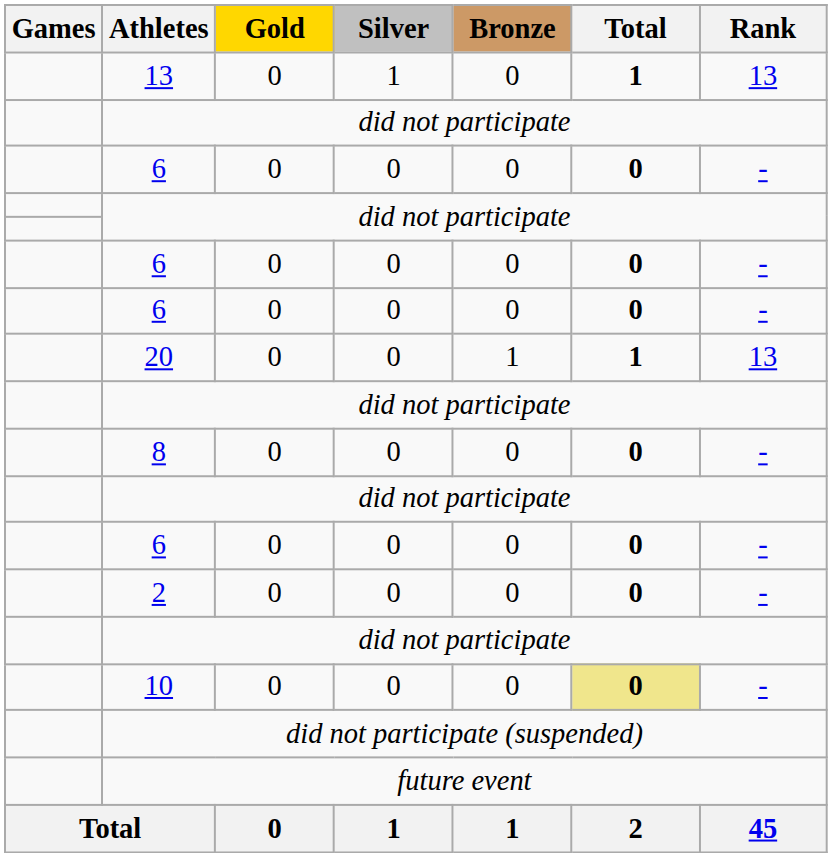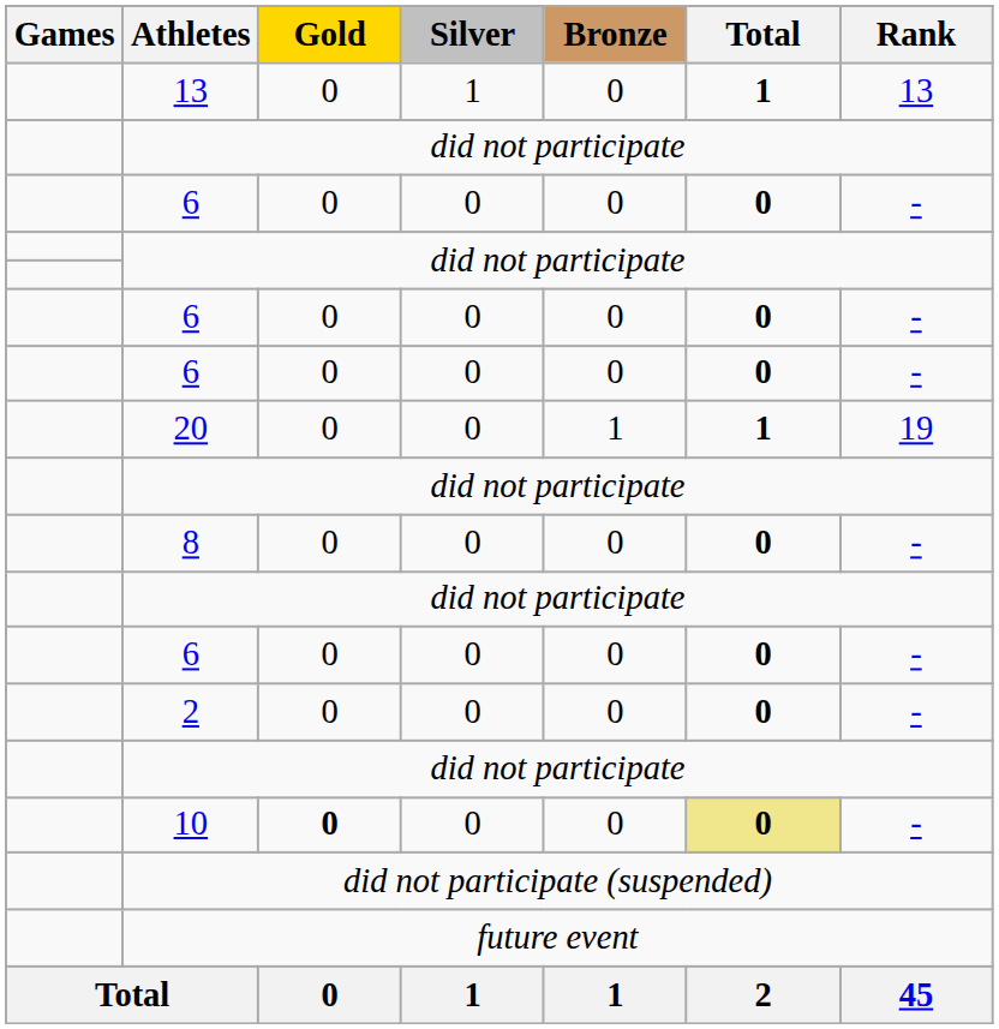 <table class="wikitable" style="text-align:center; font-size:90%;">
 <tr>
 <th>Games</th>
 <th>Athletes</th>
 <td style="background:gold; width:3.7em; font-weight:bold;">Gold</td>
 <td style="background:silver; width:3.7em; font-weight:bold;">Silver</td>
 <td style="background:#cc9966; width:3.7em; font-weight:bold;">Bronze</td>
 <th style="width:4em; font-weight:bold;">Total</th>
 <th style="width:4em; font-weight:bold;">Rank</th>
 </tr>
 <tr>
 <td align=left></td>
 <td><a href='#'>13</a></td>
 <td>0</td>
 <td>1</td>
 <td>0</td>
 <td><strong>1</strong></td>
 <td><a href='#'>13</a></td>
 </tr>
 <tr>
 <td align=left></td>
 <td colspan=6><em>did not participate</em></td>
 </tr>
 <tr>
 <td align=left></td>
 <td><a href='#'>6</a></td>
 <td>0</td>
 <td>0</td>
 <td>0</td>
 <td><strong>0</strong></td>
 <td><a href='#'>-</a></td>
 </tr>
 <tr>
 <td align=left></td>
 <td colspan=6; rowspan=2><em>did not participate</em></td>
 </tr>
 <tr>
 <td align=left></td>
 </tr>
 <tr>
 <td align=left></td>
 <td><a href='#'>6</a></td>
 <td>0</td>
 <td>0</td>
 <td>0</td>
 <td><strong>0</strong></td>
 <td><a href='#'>-</a></td>
 </tr>
 <tr>
 <td align=left></td>
 <td><a href='#'>6</a></td>
 <td>0</td>
 <td>0</td>
 <td>0</td>
 <td><strong>0</strong></td>
 <td><a href='#'>-</a></td>
 </tr>
 <tr>
 <td align=left></td>
 <td><a href='#'>20</a></td>
 <td>0</td>
 <td>0</td>
 <td>1</td>
 <td><strong>1</strong></td>
-<td><a href='#'>13</a></td>
+<td><a href='#'>19</a></td>
 </tr>
 <tr>
 <td align=left></td>
 <td colspan=6><em>did not participate</em></td>
 </tr>
 <tr>
 <td align=left></td>
 <td><a href='#'>8</a></td>
 <td>0</td>
 <td>0</td>
 <td>0</td>
 <td><strong>0</strong></td>
 <td><a href='#'>-</a></td>
 </tr>
 <tr>
 <td align=left></td>
 <td colspan=6><em>did not participate</em></td>
 </tr>
 <tr>
 <td align=left></td>
 <td><a href='#'>6</a></td>
 <td>0</td>
 <td>0</td>
 <td>0</td>
 <td><strong>0</strong></td>
 <td><a href='#'>-</a></td>
 </tr>
 <tr>
 <td align=left></td>
 <td><a href='#'>2</a></td>
 <td>0</td>
 <td>0</td>
 <td>0</td>
 <td><strong>0</strong></td>
 <td><a href='#'>-</a></td>
 </tr>
 <tr>
 <td align=left></td>
 <td colspan=6><em>did not participate</em></td>
 </tr>
 <tr>
 <td align=left></td>
 <td><a href='#'>10</a></td>
-<td>0</td>
+<td><strong>0</strong></td>
 <td>0</td>
 <td>0</td>
 <td style="background: khaki;"><strong>0</strong></td>
 <td><a href='#'>-</a></td>
 </tr>
 <tr>
 <td align=left></td>
 <td colspan=6><em>did not participate (suspended)</em></td>
 </tr>
 <tr>
 <td align=left></td>
 <td colspan=6><em>future event</em></td>
 </tr>
 <tr>
 <th colspan=2>Total</th>
 <th>0</th>
 <th>1</th>
 <th>1</th>
 <th>2</th>
 <th><a href='#'>45</a></th>
 </tr>
 </table>
